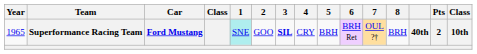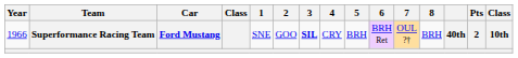 <table class="wikitable" style="text-align:center; font-size:85%">
 <tr>
 <th>Year</th>
 <th>Team</th>
 <th>Car</th>
 <th>Class</th>
 <th>1</th>
 <th>2</th>
 <th>3</th>
 <th>4</th>
 <th>5</th>
 <th>6</th>
 <th>7</th>
 <th>8</th>
 <th></th>
 <th>Pts</th>
 <th>Class</th>
 </tr>
 <tr>
-<td><a href='#'>1965</a></td>
+<td><a href='#'>1966</a></td>
 <th>Superformance Racing Team</th>
 <th><a href='#'>Ford Mustang</a></th>
 <th><span></span></th>
-<td style="background: paleturquoise;"><a href='#'>SNE</a></td>
+<td><a href='#'>SNE</a></td>
 <td><a href='#'>GOO</a></td>
 <td><strong><a href='#'>SIL</a></strong></td>
 <td><a href='#'>CRY</a></td>
 <td><a href='#'>BRH</a></td>
 <td style="background:#EFCFFF;"><a href='#'>BRH</a><br><small>Ret</small></td>
 <td style="background:#FFDF9F;"><a href='#'>OUL</a><br><small>?†</small></td>
 <td><a href='#'>BRH</a></td>
 <th>40th</th>
 <th>2</th>
 <th>10th</th>
 </tr>
 <tr>
 <th colspan="15"></th>
 </tr>
 </table>
